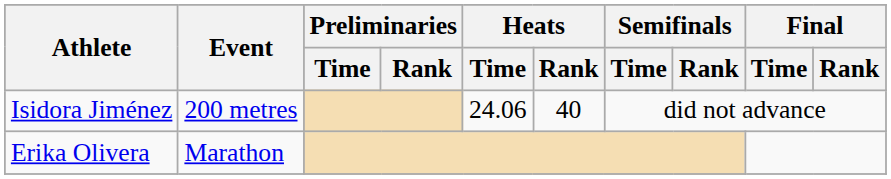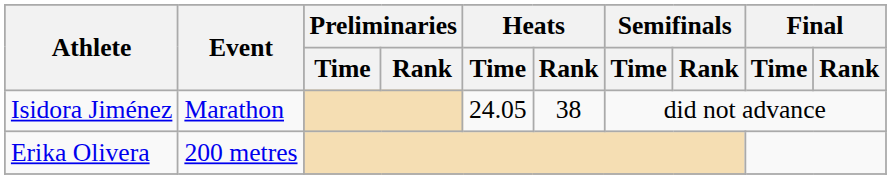 <table class=wikitable style="font-size:90%;">
 <tr>
 <th rowspan="2">Athlete</th>
 <th rowspan="2">Event</th>
 <th colspan="2">Preliminaries</th>
 <th colspan="2">Heats</th>
 <th colspan="2">Semifinals</th>
 <th colspan="2">Final</th>
 </tr>
 <tr>
 <th>Time</th>
 <th>Rank</th>
 <th>Time</th>
 <th>Rank</th>
 <th>Time</th>
 <th>Rank</th>
 <th>Time</th>
 <th>Rank</th>
 </tr>
 <tr style="border-top: single;">
 <td><a href='#'>Isidora Jiménez</a></td>
-<td><a href='#'>200 metres</a></td>
+<td><a href='#'>Marathon</a></td>
 <td colspan= 2 bgcolor="wheat"></td>
-<td align=center>24.06</td>
-<td align=center>40</td>
+<td align=center>24.05</td>
+<td align=center>38</td>
 <td align=center colspan="4">did not advance</td>
 </tr>
 <tr style="border-top: single;">
 <td><a href='#'>Erika Olivera</a></td>
-<td><a href='#'>Marathon</a></td>
+<td><a href='#'>200 metres</a></td>
 <td colspan= 6 bgcolor="wheat"></td>
 <td align=center colspan="2"></td>
 </tr>
 </table>
